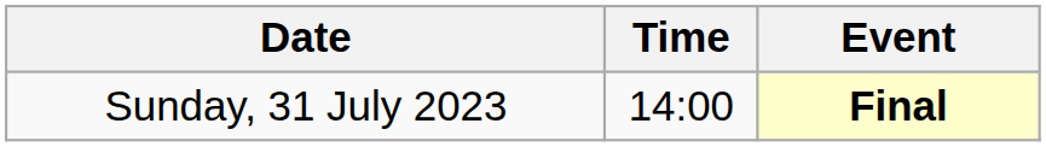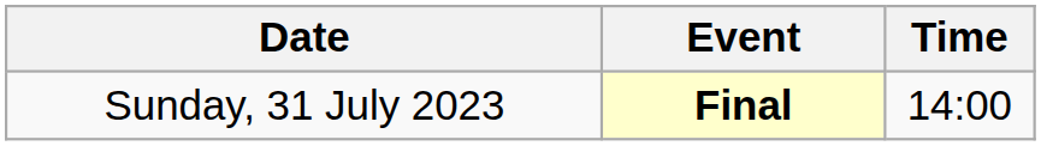 <table class = "wikitable" style="text-align:center;">
 <tr>
 <th width="220">Date</th>
+<th width="100">Event</th>
 <th width="50">Time</th>
-<th width="100">Event</th>
 </tr>
 <tr>
 <td>Sunday, 31 July 2023</td>
+<td bgcolor="ffffcc"><strong>Final</strong></td>
 <td>14:00</td>
-<td bgcolor="ffffcc"><strong>Final</strong></td>
 </tr>
 </table>
